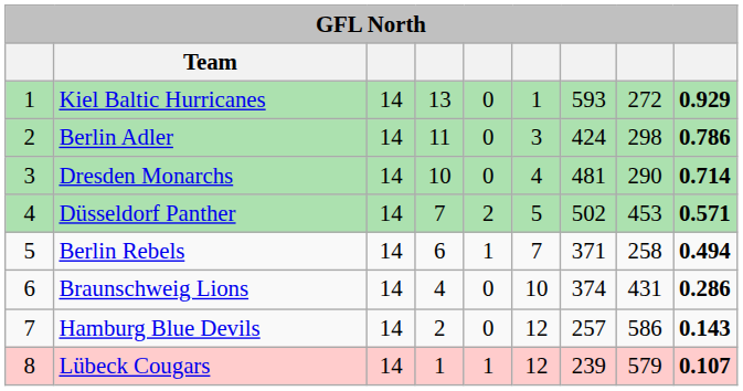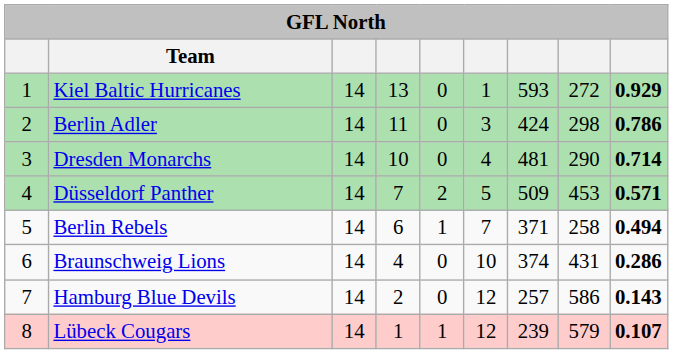 <table class="wikitable" style="text-align:center; font-size:95%;">
 <tr>
 <th colspan="10" style="background:silver">GFL North</th>
 </tr>
 <tr>
 <th style="width:25px;"></th>
 <th style="width:200px;">Team</th>
 <th style="width:25px;"></th>
 <th style="width:25px;"></th>
 <th style="width:25px;"></th>
 <th style="width:25px;"></th>
 <th style="width:30px;"></th>
 <th style="width:30px;"></th>
 <th style="width:35px;"></th>
 </tr>
 <tr style="background:#ace1af">
 <td>1</td>
 <td style="text-align:left"><a href='#'>Kiel Baltic Hurricanes</a></td>
 <td>14</td>
 <td>13</td>
 <td>0</td>
 <td>1</td>
 <td>593</td>
 <td>272</td>
 <td><strong>0.929</strong></td>
 </tr>
 <tr style="background:#ace1af">
 <td>2</td>
 <td style="text-align:left"><a href='#'>Berlin Adler</a></td>
 <td>14</td>
 <td>11</td>
 <td>0</td>
 <td>3</td>
 <td>424</td>
 <td>298</td>
 <td><strong>0.786</strong></td>
 </tr>
 <tr style="background:#ace1af">
 <td>3</td>
 <td style="text-align:left"><a href='#'>Dresden Monarchs</a></td>
 <td>14</td>
 <td>10</td>
 <td>0</td>
 <td>4</td>
 <td>481</td>
 <td>290</td>
 <td><strong>0.714</strong></td>
 </tr>
 <tr style="background:#ace1af">
 <td>4</td>
 <td style="text-align:left"><a href='#'>Düsseldorf Panther</a></td>
 <td>14</td>
 <td>7</td>
 <td>2</td>
 <td>5</td>
-<td>502</td>
+<td>509</td>
 <td>453</td>
 <td><strong>0.571</strong></td>
 </tr>
 <tr>
 <td>5</td>
 <td style="text-align:left"><a href='#'>Berlin Rebels</a></td>
 <td>14</td>
 <td>6</td>
 <td>1</td>
 <td>7</td>
 <td>371</td>
 <td>258</td>
 <td><strong>0.494</strong></td>
 </tr>
 <tr>
 <td>6</td>
 <td style="text-align:left"><a href='#'>Braunschweig Lions</a></td>
 <td>14</td>
 <td>4</td>
 <td>0</td>
 <td>10</td>
 <td>374</td>
 <td>431</td>
 <td><strong>0.286</strong></td>
 </tr>
 <tr>
 <td>7</td>
 <td style="text-align:left"><a href='#'>Hamburg Blue Devils</a></td>
 <td>14</td>
 <td>2</td>
 <td>0</td>
 <td>12</td>
 <td>257</td>
 <td>586</td>
 <td><strong>0.143</strong></td>
 </tr>
 <tr style="background:#ffcccc">
 <td>8</td>
 <td style="text-align:left"><a href='#'>Lübeck Cougars</a></td>
 <td>14</td>
 <td>1</td>
 <td>1</td>
 <td>12</td>
 <td>239</td>
 <td>579</td>
 <td><strong>0.107</strong></td>
 </tr>
 </table>
